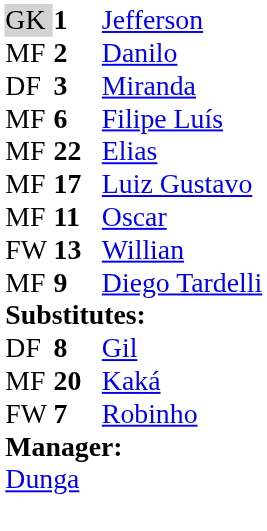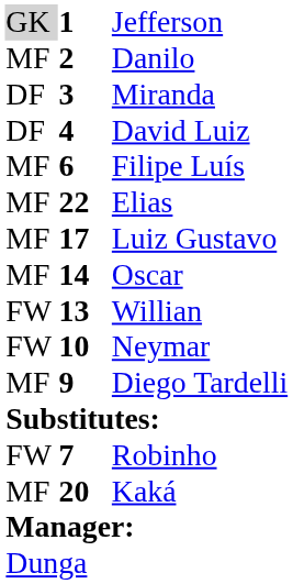 <table style="font-size:90%; margin:0.2em auto;" cellspacing="0" cellpadding="0">
 <tr>
 <th width="25"></th>
 <th width="25"></th>
 </tr>
 <tr>
 <td style="background: lightgrey;">GK</td>
 <td><strong>1</strong></td>
 <td><a href='#'>Jefferson</a></td>
 </tr>
 <tr>
 <td>MF</td>
 <td><strong>2</strong></td>
 <td><a href='#'>Danilo</a></td>
 <td></td>
 <td></td>
 </tr>
 <tr>
 <td>DF</td>
 <td><strong>3</strong></td>
 <td><a href='#'>Miranda</a></td>
 </tr>
 <tr>
+<td>DF</td>
+<td><strong>4</strong></td>
+<td><a href='#'>David Luiz</a></td>
+<td></td>
+<td></td>
+</tr>
+<tr>
 <td>MF</td>
 <td><strong>6</strong></td>
 <td><a href='#'>Filipe Luís</a></td>
 </tr>
 <tr>
 <td>MF</td>
 <td><strong>22</strong></td>
 <td><a href='#'>Elias</a></td>
 </tr>
 <tr>
 <td>MF</td>
 <td><strong>17</strong></td>
 <td><a href='#'>Luiz Gustavo</a></td>
 </tr>
 <tr>
 <td>MF</td>
-<td><strong>11</strong></td>
+<td><strong>14</strong></td>
 <td><a href='#'>Oscar</a></td>
 </tr>
 <tr>
 <td>FW</td>
 <td><strong>13</strong></td>
 <td><a href='#'>Willian</a></td>
+</tr>
+<tr>
+<td>FW</td>
+<td><strong>10</strong></td>
+<td><a href='#'>Neymar</a></td>
+<td></td>
+<td></td>
 </tr>
 <tr>
 <td>MF</td>
 <td><strong>9</strong></td>
 <td><a href='#'>Diego Tardelli</a></td>
 <td></td>
 <td></td>
 </tr>
 <tr>
 <td colspan=3><strong>Substitutes:</strong></td>
 </tr>
 <tr>
-<td>DF</td>
-<td><strong>8</strong></td>
-<td><a href='#'>Gil</a></td>
+<td>FW</td>
+<td><strong>7</strong></td>
+<td><a href='#'>Robinho</a></td>
 <td></td>
 <td></td>
 </tr>
 <tr>
 <td>MF</td>
 <td><strong>20</strong></td>
 <td><a href='#'>Kaká</a></td>
 <td></td>
 <td></td>
 </tr>
 <tr>
-<td>FW</td>
-<td><strong>7</strong></td>
-<td><a href='#'>Robinho</a></td>
-<td></td>
-<td></td>
-</tr>
-<tr>
 <td colspan=3><strong>Manager:</strong></td>
 </tr>
 <tr>
 <td colspan=4> <a href='#'>Dunga</a></td>
 </tr>
 </table>
